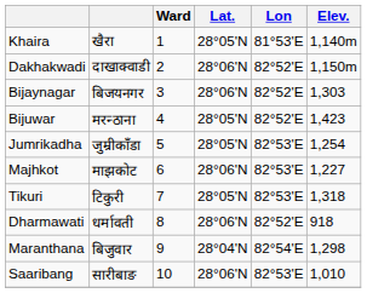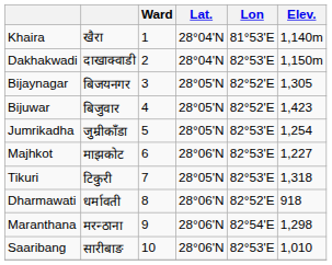 <table class="wikitable">
 <tr>
 <th></th>
 <th></th>
 <th>Ward</th>
 <th><a href='#'>Lat.</a></th>
 <th><a href='#'>Lon</a></th>
 <th><a href='#'>Elev.</a></th>
 </tr>
 <tr>
 <td>Khaira</td>
 <td>खैरा</td>
 <td>1</td>
-<td>28°05'N</td>
+<td>28°04'N</td>
 <td>81°53'E</td>
 <td>1,140m</td>
 </tr>
 <tr>
 <td>Dakhakwadi</td>
 <td>दाखाक्वाडी</td>
 <td>2</td>
-<td>28°06'N</td>
-<td>82°52'E</td>
+<td>28°04'N</td>
+<td>82°53'E</td>
 <td>1,150m</td>
 </tr>
 <tr>
 <td>Bijaynagar</td>
 <td>बिजयनगर</td>
 <td>3</td>
-<td>28°06'N</td>
+<td>28°05'N</td>
 <td>82°52'E</td>
-<td>1,303</td>
+<td>1,305</td>
 </tr>
 <tr>
 <td>Bijuwar</td>
-<td>मरन्ठाना</td>
+<td>बिजुवार</td>
 <td>4</td>
 <td>28°05'N</td>
 <td>82°52'E</td>
 <td>1,423</td>
 </tr>
 <tr>
 <td>Jumrikadha</td>
 <td>जुम्रीकाँडा</td>
 <td>5</td>
 <td>28°05'N</td>
 <td>82°53'E</td>
 <td>1,254</td>
 </tr>
 <tr>
 <td>Majhkot</td>
 <td>माझकोट</td>
 <td>6</td>
 <td>28°06'N</td>
 <td>82°53'E</td>
 <td>1,227</td>
 </tr>
 <tr>
 <td>Tikuri</td>
 <td>टिकुरी</td>
 <td>7</td>
 <td>28°05'N</td>
 <td>82°53'E</td>
 <td>1,318</td>
 </tr>
 <tr>
 <td>Dharmawati</td>
 <td>धर्मावती</td>
 <td>8</td>
 <td>28°06'N</td>
 <td>82°52'E</td>
 <td> 918</td>
 </tr>
 <tr>
 <td>Maranthana</td>
-<td>बिजुवार</td>
+<td>मरन्ठाना</td>
 <td>9</td>
-<td>28°04'N</td>
+<td>28°06'N</td>
 <td>82°54'E</td>
 <td>1,298</td>
 </tr>
 <tr>
 <td>Saaribang</td>
 <td>सारीबाङ</td>
 <td>10</td>
 <td>28°06'N</td>
 <td>82°53'E</td>
 <td>1,010</td>
 </tr>
 <tr>
 </tr>
 </table>
